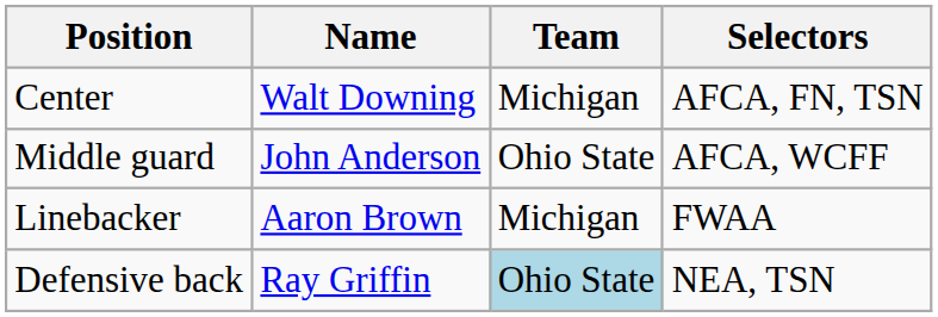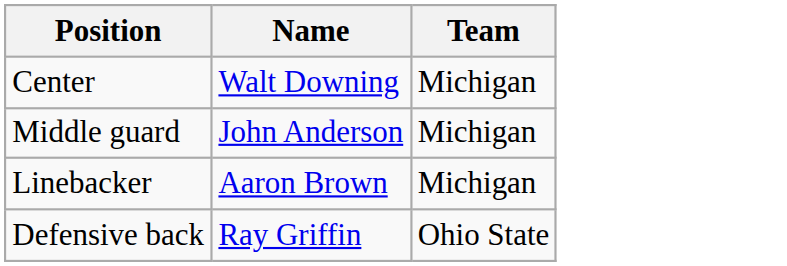 <table class="wikitable" style="font-size: 90%">
 <tr>
 <th>Position</th>
 <th>Name</th>
 <th>Team</th>
-<th>Selectors</th>
 </tr>
 <tr>
 <td>Center</td>
 <td><a href='#'>Walt Downing</a></td>
 <td>Michigan</td>
-<td>AFCA, FN, TSN</td>
 </tr>
 <tr>
 <td>Middle guard</td>
 <td><a href='#'>John Anderson</a></td>
-<td>Ohio State</td>
-<td>AFCA, WCFF</td>
+<td>Michigan</td>
 </tr>
 <tr>
 <td>Linebacker</td>
 <td><a href='#'>Aaron Brown</a></td>
 <td>Michigan</td>
-<td>FWAA</td>
 </tr>
 <tr>
 <td>Defensive back</td>
 <td><a href='#'>Ray Griffin</a></td>
-<td style="background: lightblue;">Ohio State</td>
-<td>NEA, TSN</td>
+<td>Ohio State</td>
 </tr>
 </table>
